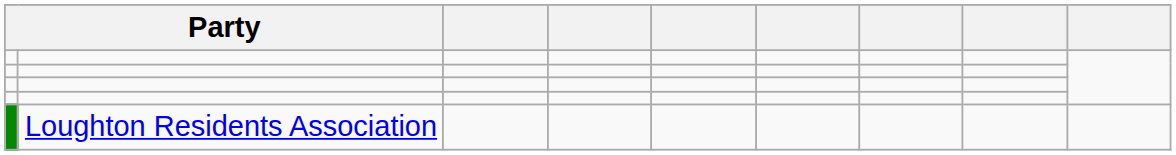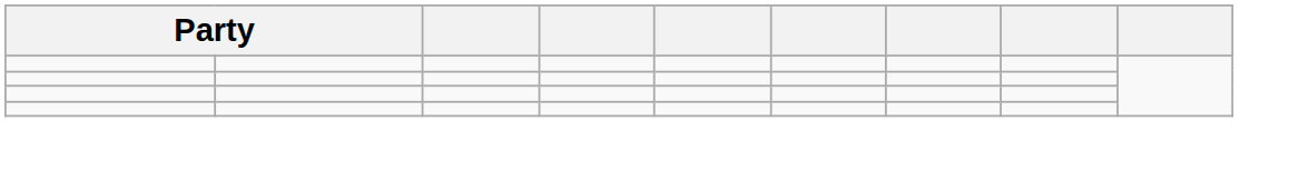 <table class="wikitable">
 <tr>
 <th scope="col" width="200" colspan=2>Party</th>
 <th scope="col" width="50"></th>
 <th scope="col" width="50"></th>
 <th scope="col" width="50"></th>
 <th scope="col" width="50"></th>
 <th scope="col" width="50"></th>
 <th scope="col" width="50"></th>
 <th scope+"col" width="50"></th>
 </tr>
 <tr>
 <td></td>
 <td></td>
 <td></td>
 <td></td>
 <td></td>
 <td></td>
 <td></td>
 <td></td>
 </tr>
 <tr>
 <td></td>
 <td></td>
 <td></td>
 <td></td>
 <td></td>
 <td></td>
 <td></td>
 <td></td>
 </tr>
 <tr>
 <td></td>
 <td></td>
 <td></td>
 <td></td>
 <td></td>
 <td></td>
 <td></td>
 <td></td>
 </tr>
 <tr>
 <td></td>
 <td></td>
 <td></td>
 <td></td>
 <td></td>
 <td></td>
 <td></td>
 <td></td>
 </tr>
-<tr>
-<td style="background: #008800"></td>
-<td><a href='#'>Loughton Residents Association</a></td>
-<td></td>
-<td></td>
-<td></td>
-<td></td>
-<td></td>
-<td></td>
-<td></td>
-</tr>
 </table>
